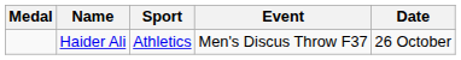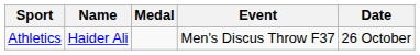 <table class="wikitable">
 <tr>
+<th>Sport</th>
+<th>Name</th>
 <th>Medal</th>
-<th>Name</th>
-<th>Sport</th>
 <th>Event</th>
 <th>Date</th>
 </tr>
 <tr>
+<td><a href='#'>Athletics</a></td>
+<td><a href='#'>Haider Ali</a></td>
 <td></td>
-<td><a href='#'>Haider Ali</a></td>
-<td><a href='#'>Athletics</a></td>
 <td>Men's Discus Throw F37</td>
 <td>26 October</td>
 </tr>
 </table>
